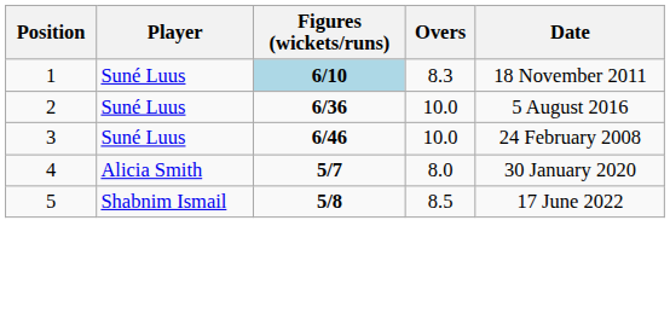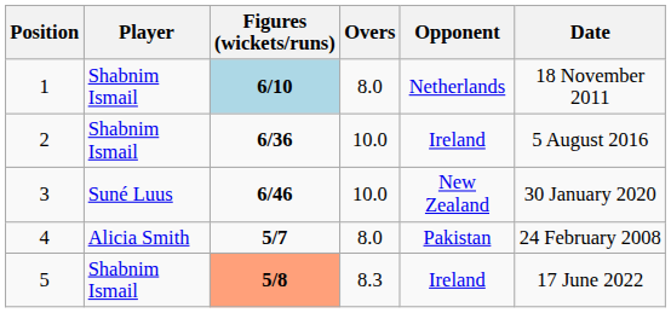 <table class="wikitable" style="text-align: center; width:60%">
 <tr>
 <th>Position</th>
 <th>Player</th>
 <th>Figures<br>(wickets/runs)</th>
 <th>Overs</th>
+<th>Opponent</th>
 <th>Date</th>
 </tr>
 <tr>
 <td>1</td>
-<td align="left"><a href='#'>Suné Luus</a></td>
+<td align="left"><a href='#'>Shabnim Ismail</a></td>
 <td style="background: lightblue;"><strong>6/10</strong></td>
-<td>8.3</td>
+<td>8.0</td>
+<td><a href='#'>Netherlands</a></td>
 <td>18 November 2011</td>
 </tr>
 <tr>
 <td>2</td>
-<td align="left"><a href='#'>Suné Luus</a></td>
+<td align="left"><a href='#'>Shabnim Ismail</a></td>
 <td><strong>6/36</strong></td>
 <td>10.0</td>
+<td><a href='#'>Ireland</a></td>
 <td>5 August 2016</td>
 </tr>
 <tr>
 <td>3</td>
 <td align="left"><a href='#'>Suné Luus</a></td>
 <td><strong>6/46</strong></td>
 <td>10.0</td>
-<td>24 February 2008</td>
+<td><a href='#'>New Zealand</a></td>
+<td>30 January 2020</td>
 </tr>
 <tr>
 <td>4</td>
 <td align="left"><a href='#'>Alicia Smith</a></td>
 <td><strong>5/7</strong></td>
 <td>8.0</td>
-<td>30 January 2020</td>
+<td><a href='#'>Pakistan</a></td>
+<td>24 February 2008</td>
 </tr>
 <tr>
 <td>5</td>
 <td align="left"><a href='#'>Shabnim Ismail</a></td>
-<td><strong>5/8</strong></td>
-<td>8.5</td>
+<td style="background: lightsalmon;"><strong>5/8</strong></td>
+<td>8.3</td>
+<td><a href='#'>Ireland</a></td>
 <td>17 June 2022</td>
 </tr>
 </table>
